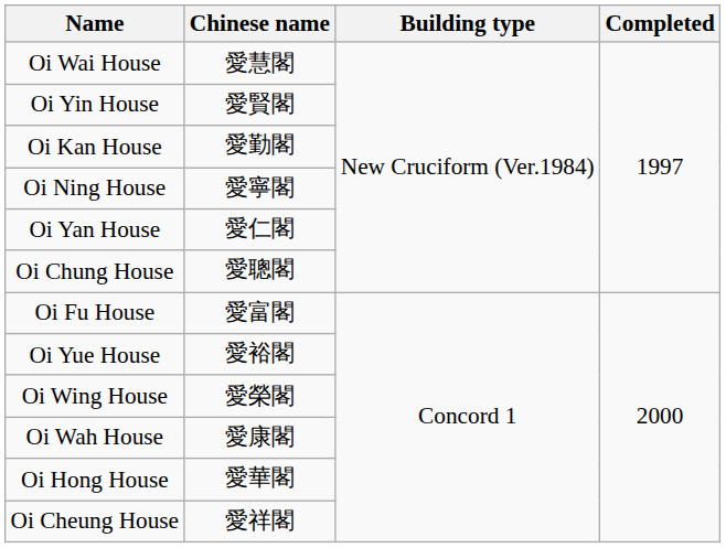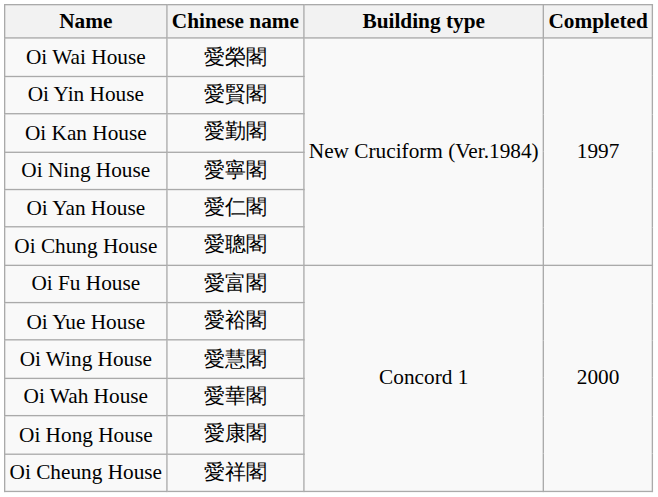 <table class="wikitable" style="text-align: center">
 <tr>
 <th>Name</th>
 <th>Chinese name</th>
 <th>Building type</th>
 <th>Completed</th>
 </tr>
 <tr>
 <td>Oi Wai House</td>
-<td>愛慧閣</td>
+<td>愛榮閣</td>
 <td rowspan="6">New Cruciform (Ver.1984)</td>
 <td rowspan="6">1997</td>
 </tr>
 <tr>
 <td>Oi Yin House</td>
 <td>愛賢閣</td>
 </tr>
 <tr>
 <td>Oi Kan House</td>
 <td>愛勤閣</td>
 </tr>
 <tr>
 <td>Oi Ning House</td>
 <td>愛寧閣</td>
 </tr>
 <tr>
 <td>Oi Yan House</td>
 <td>愛仁閣</td>
 </tr>
 <tr>
 <td>Oi Chung House</td>
 <td>愛聰閣</td>
 </tr>
 <tr>
 <td>Oi Fu House</td>
 <td>愛富閣</td>
 <td rowspan="6">Concord 1</td>
 <td rowspan="6">2000</td>
 </tr>
 <tr>
 <td>Oi Yue House</td>
 <td>愛裕閣</td>
 </tr>
 <tr>
 <td>Oi Wing House</td>
-<td>愛榮閣</td>
+<td>愛慧閣</td>
 </tr>
 <tr>
 <td>Oi Wah House</td>
-<td>愛康閣</td>
+<td>愛華閣</td>
 </tr>
 <tr>
 <td>Oi Hong House</td>
-<td>愛華閣</td>
+<td>愛康閣</td>
 </tr>
 <tr>
 <td>Oi Cheung House</td>
 <td>愛祥閣</td>
 </tr>
 </table>
